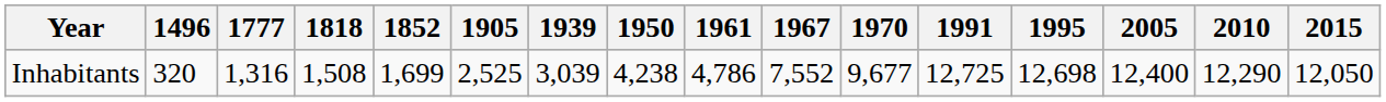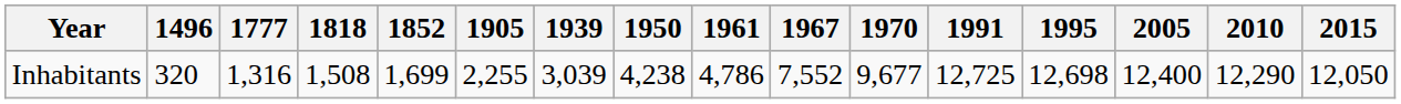 <table class="wikitable">
 <tr>
 <th>Year</th>
 <th>1496</th>
 <th>1777</th>
 <th>1818</th>
 <th>1852</th>
 <th>1905</th>
 <th>1939</th>
 <th>1950</th>
 <th>1961</th>
 <th>1967</th>
 <th>1970</th>
 <th>1991</th>
 <th>1995</th>
 <th>2005</th>
 <th>2010</th>
 <th>2015</th>
 </tr>
 <tr>
 <td>Inhabitants</td>
 <td>320</td>
 <td>1,316</td>
 <td>1,508</td>
 <td>1,699</td>
-<td>2,525</td>
+<td>2,255</td>
 <td>3,039</td>
 <td>4,238</td>
 <td>4,786</td>
 <td>7,552</td>
 <td>9,677</td>
 <td>12,725</td>
 <td>12,698</td>
 <td>12,400</td>
 <td>12,290</td>
 <td>12,050</td>
 </tr>
 </table>
